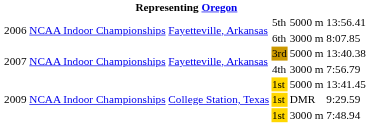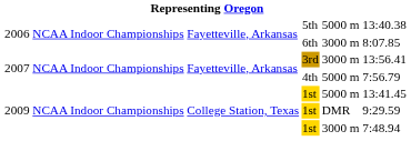 <table>
 <tr>
 <th colspan=7>Representing <a href='#'>Oregon</a></th>
 </tr>
 <tr>
 <td rowspan=2>2006</td>
 <td rowspan=2><a href='#'>NCAA Indoor Championships</a></td>
 <td rowspan=2><a href='#'>Fayetteville, Arkansas</a></td>
 <td>5th</td>
 <td>5000 m</td>
-<td>13:56.41</td>
+<td>13:40.38</td>
 <td></td>
 </tr>
 <tr>
 <td>6th</td>
 <td>3000 m</td>
 <td>8:07.85</td>
 </tr>
 <tr>
 <td rowspan=2>2007</td>
 <td rowspan=2><a href='#'>NCAA Indoor Championships</a></td>
 <td rowspan=2><a href='#'>Fayetteville, Arkansas</a></td>
 <td bgcolor=cc9900>3rd</td>
-<td>5000 m</td>
-<td>13:40.38</td>
+<td>3000 m</td>
+<td>13:56.41</td>
 <td></td>
 </tr>
 <tr>
 <td>4th</td>
-<td>3000 m</td>
+<td>5000 m</td>
 <td>7:56.79</td>
 </tr>
 <tr>
 <td rowspan=3>2009</td>
 <td rowspan=3><a href='#'>NCAA Indoor Championships</a></td>
 <td rowspan=3><a href='#'>College Station, Texas</a></td>
 <td bgcolor=gold>1st</td>
 <td>5000 m</td>
 <td>13:41.45</td>
 <td></td>
 </tr>
 <tr>
 <td bgcolor=gold>1st</td>
 <td>DMR</td>
 <td>9:29.59</td>
 </tr>
 <tr>
 <td bgcolor=gold>1st</td>
 <td>3000 m</td>
 <td>7:48.94</td>
 </tr>
 </table>
